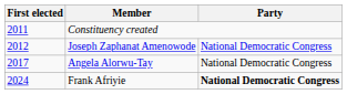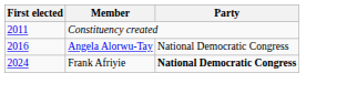 <table class="wikitable">
 <tr>
 <th>First elected</th>
 <th>Member</th>
 <th>Party</th>
 </tr>
 <tr>
 <td><a href='#'>2011</a></td>
 <td colspan="2"><em>Constituency created</em></td>
 </tr>
 <tr>
-<td><a href='#'>2012</a></td>
-<td><a href='#'>Joseph Zaphanat Amenowode</a></td>
-<td><a href='#'>National Democratic Congress</a></td>
-</tr>
-<tr>
-<td><a href='#'>2017</a></td>
+<td><a href='#'>2016</a></td>
 <td><a href='#'>Angela Alorwu-Tay</a></td>
 <td>National Democratic Congress</td>
 </tr>
 <tr>
 <td><a href='#'>2024</a></td>
 <td>Frank Afriyie</td>
 <td><strong>National Democratic Congress</strong></td>
 </tr>
 </table>
